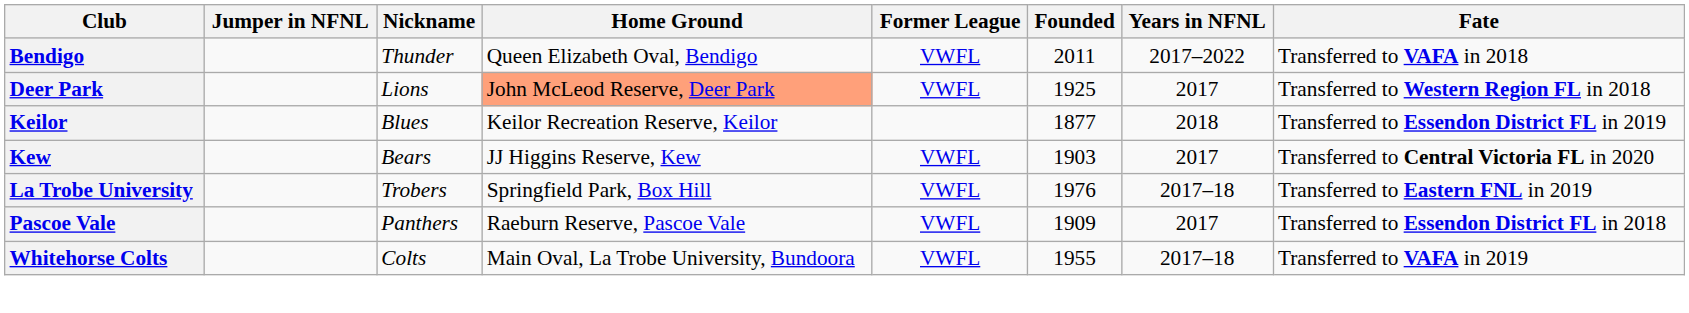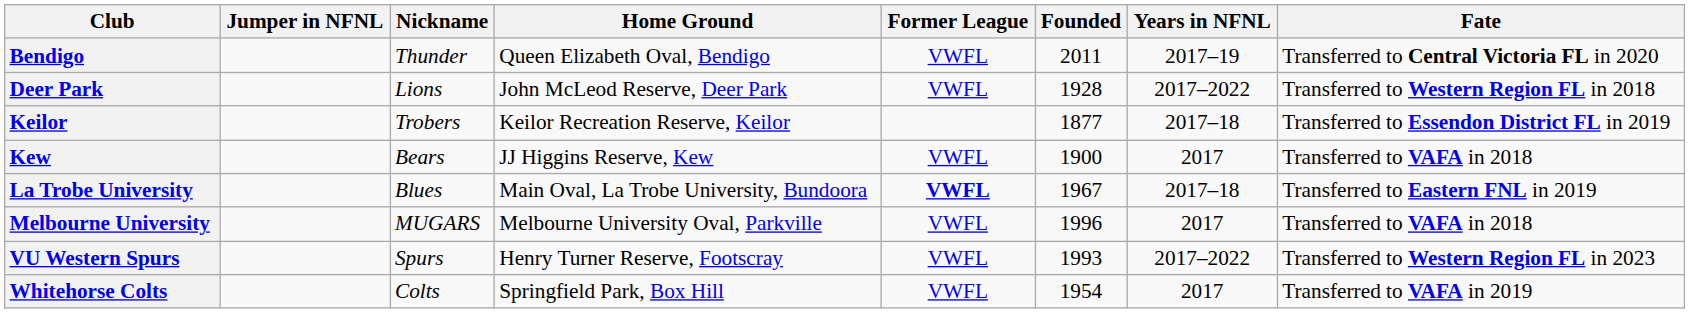 <table class="wikitable sortable" style="width:100%">
 <tr>
 <th>Club</th>
 <th>Jumper in NFNL</th>
 <th>Nickname</th>
 <th>Home Ground</th>
 <th>Former League</th>
 <th>Founded</th>
 <th>Years in NFNL</th>
 <th>Fate</th>
 </tr>
 <tr>
 <th style="text-align:left"><a href='#'>Bendigo</a></th>
 <td></td>
 <td><em>Thunder</em></td>
 <td>Queen Elizabeth Oval, <a href='#'>Bendigo</a></td>
 <td align="center"><a href='#'>VWFL</a></td>
 <td align="center">2011</td>
-<td align="center">2017–2022</td>
-<td>Transferred to <a href='#'><strong>VAFA</strong></a> in 2018</td>
+<td align="center">2017–19</td>
+<td>Transferred to <strong>Central Victoria FL</strong> in 2020</td>
 </tr>
 <tr>
 <th style="text-align:left"><a href='#'>Deer Park</a></th>
 <td></td>
 <td><em>Lions</em></td>
-<td style="background: lightsalmon;">John McLeod Reserve, <a href='#'>Deer Park</a></td>
+<td>John McLeod Reserve, <a href='#'>Deer Park</a></td>
 <td align="center"><a href='#'>VWFL</a></td>
-<td align="center">1925</td>
-<td align="center">2017</td>
+<td align="center">1928</td>
+<td align="center">2017–2022</td>
 <td>Transferred to <a href='#'><strong>Western Region FL</strong></a> in 2018</td>
 </tr>
 <tr>
 <th style="text-align:left"><a href='#'>Keilor</a></th>
 <td></td>
-<td><em>Blues</em></td>
+<td><em>Trobers</em></td>
 <td>Keilor Recreation Reserve, <a href='#'>Keilor</a></td>
 <td align="center"></td>
 <td align="center">1877</td>
-<td align="center">2018</td>
+<td align="center">2017–18</td>
 <td>Transferred to <a href='#'><strong>Essendon District FL</strong></a> in 2019</td>
 </tr>
 <tr>
 <th style="text-align:left"><a href='#'>Kew</a></th>
 <td></td>
 <td><em>Bears</em></td>
 <td>JJ Higgins Reserve, <a href='#'>Kew</a></td>
 <td align="center"><a href='#'>VWFL</a></td>
-<td align="center">1903</td>
+<td align="center">1900</td>
 <td align="center">2017</td>
-<td>Transferred to <strong>Central Victoria FL</strong> in 2020</td>
+<td>Transferred to <a href='#'><strong>VAFA</strong></a> in 2018</td>
 </tr>
 <tr>
 <th style="text-align:left"><a href='#'>La Trobe University</a></th>
 <td></td>
-<td><em>Trobers</em></td>
-<td>Springfield Park, <a href='#'>Box Hill</a></td>
-<td align="center"><a href='#'>VWFL</a></td>
-<td align="center">1976</td>
+<td><em>Blues</em></td>
+<td>Main Oval, La Trobe University, <a href='#'>Bundoora</a></td>
+<td align="center"><strong><a href='#'>VWFL</a></strong></td>
+<td align="center">1967</td>
 <td align="center">2017–18</td>
 <td>Transferred to <a href='#'><strong>Eastern FNL</strong></a> in 2019</td>
 </tr>
 <tr>
-<th style="text-align:left"><a href='#'>Pascoe Vale</a></th>
+<th style="text-align:left"><a href='#'>Melbourne University</a></th>
 <td></td>
-<td><em>Panthers</em></td>
-<td>Raeburn Reserve, <a href='#'>Pascoe Vale</a></td>
+<td><em>MUGARS</em></td>
+<td>Melbourne University Oval, <a href='#'>Parkville</a></td>
 <td align="center"><a href='#'>VWFL</a></td>
-<td align="center">1909</td>
+<td align="center">1996</td>
 <td align="center">2017</td>
-<td>Transferred to <a href='#'><strong>Essendon District FL</strong></a> in 2018</td>
+<td>Transferred to <a href='#'><strong>VAFA</strong></a> in 2018</td>
+</tr>
+<tr>
+<th style="text-align:left"><a href='#'>VU Western Spurs</a></th>
+<td></td>
+<td><em>Spurs</em></td>
+<td>Henry Turner Reserve, <a href='#'>Footscray</a></td>
+<td align="center"><a href='#'>VWFL</a></td>
+<td align="center">1993</td>
+<td align="center">2017–2022</td>
+<td>Transferred to <a href='#'><strong>Western Region FL</strong></a> in 2023</td>
 </tr>
 <tr>
 <th style="text-align:left"><a href='#'>Whitehorse Colts</a></th>
 <td></td>
 <td><em>Colts</em></td>
-<td>Main Oval, La Trobe University, <a href='#'>Bundoora</a></td>
+<td>Springfield Park, <a href='#'>Box Hill</a></td>
 <td align="center"><a href='#'>VWFL</a></td>
-<td align="center">1955</td>
-<td align="center">2017–18</td>
+<td align="center">1954</td>
+<td align="center">2017</td>
 <td>Transferred to <a href='#'><strong>VAFA</strong></a> in 2019</td>
 </tr>
 </table>
